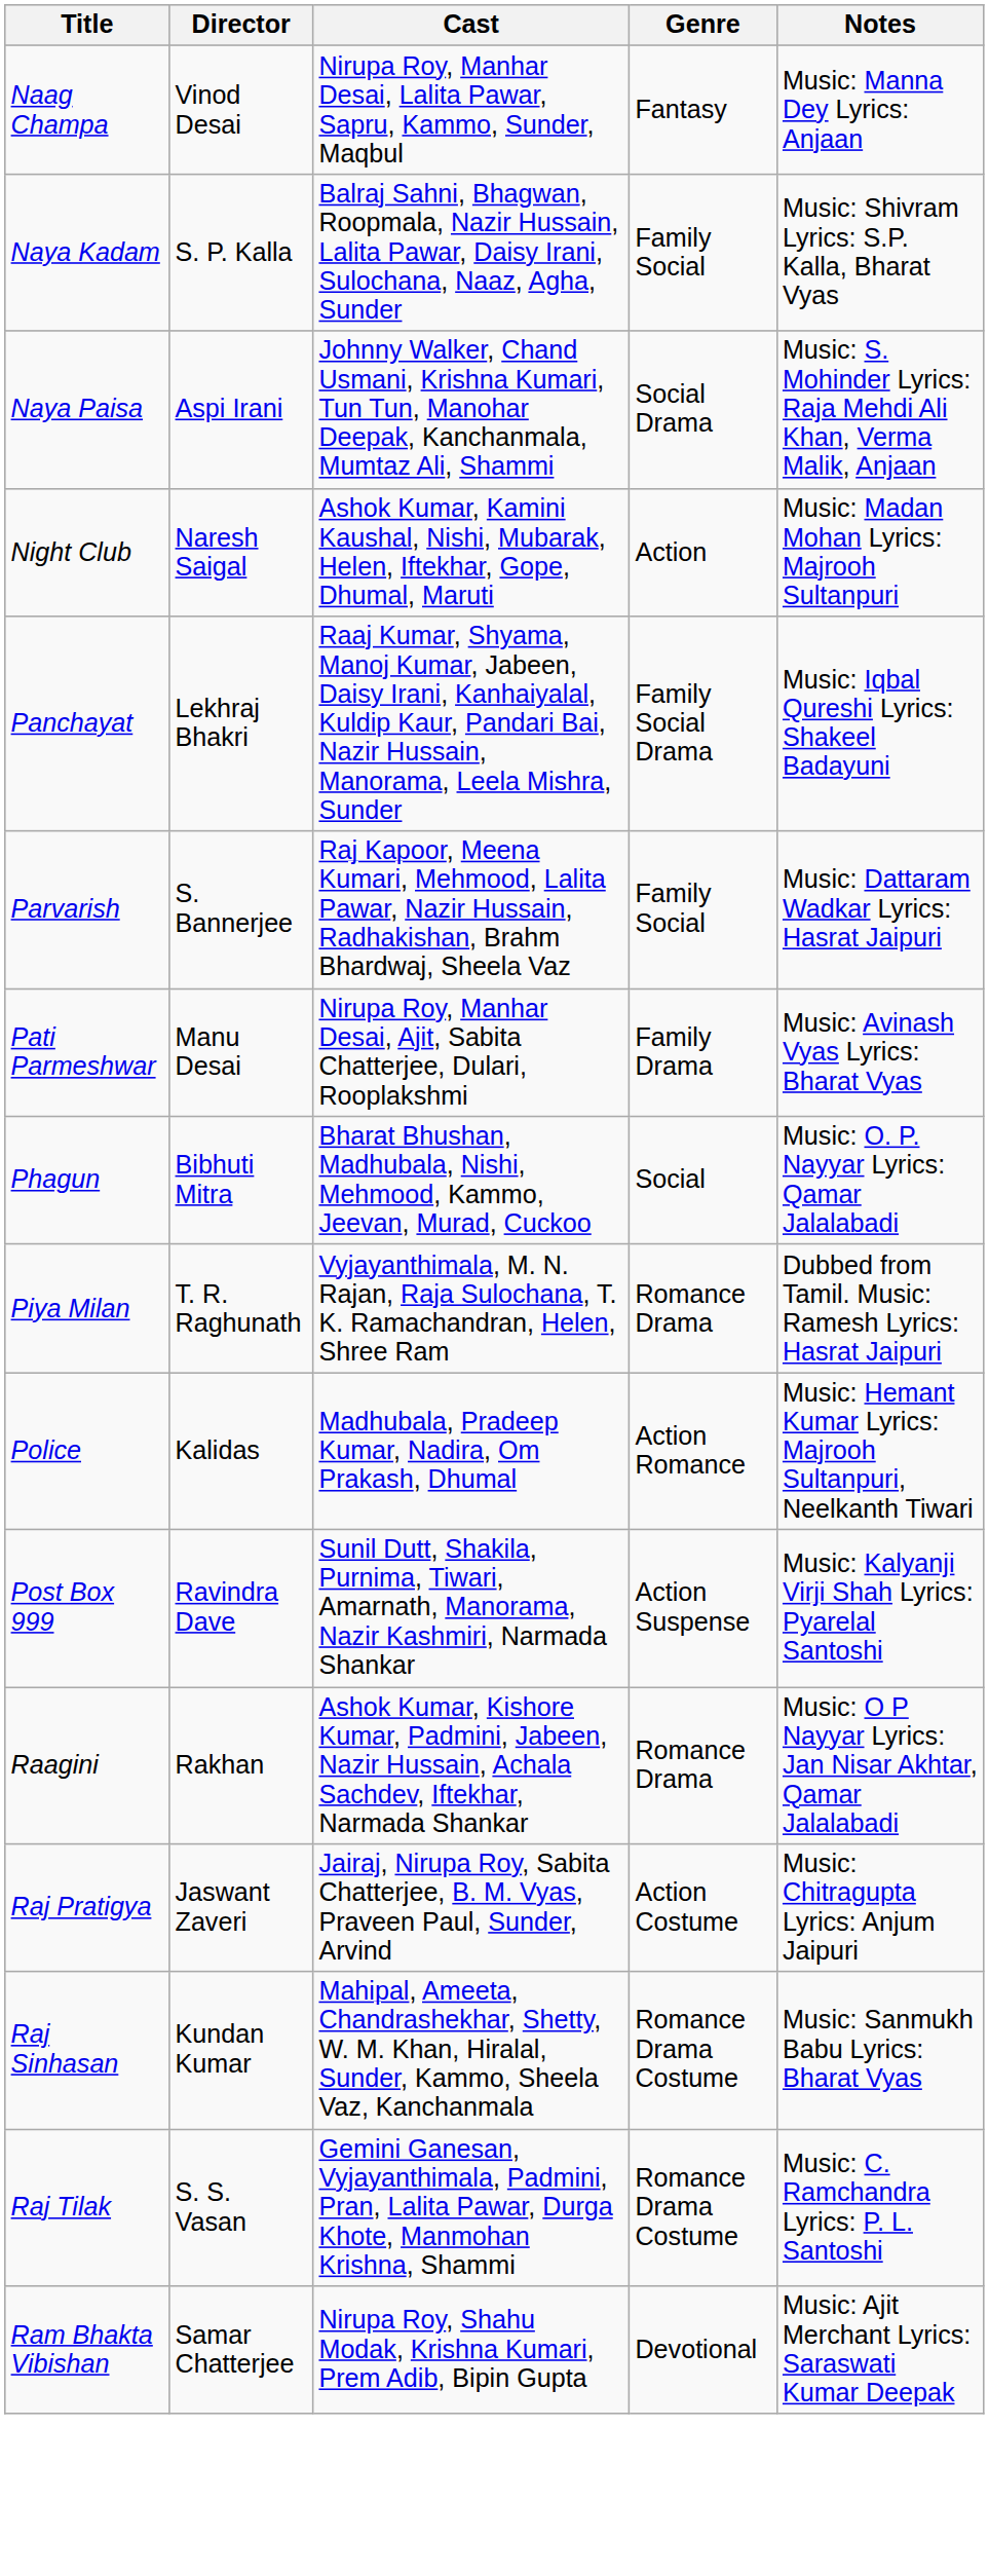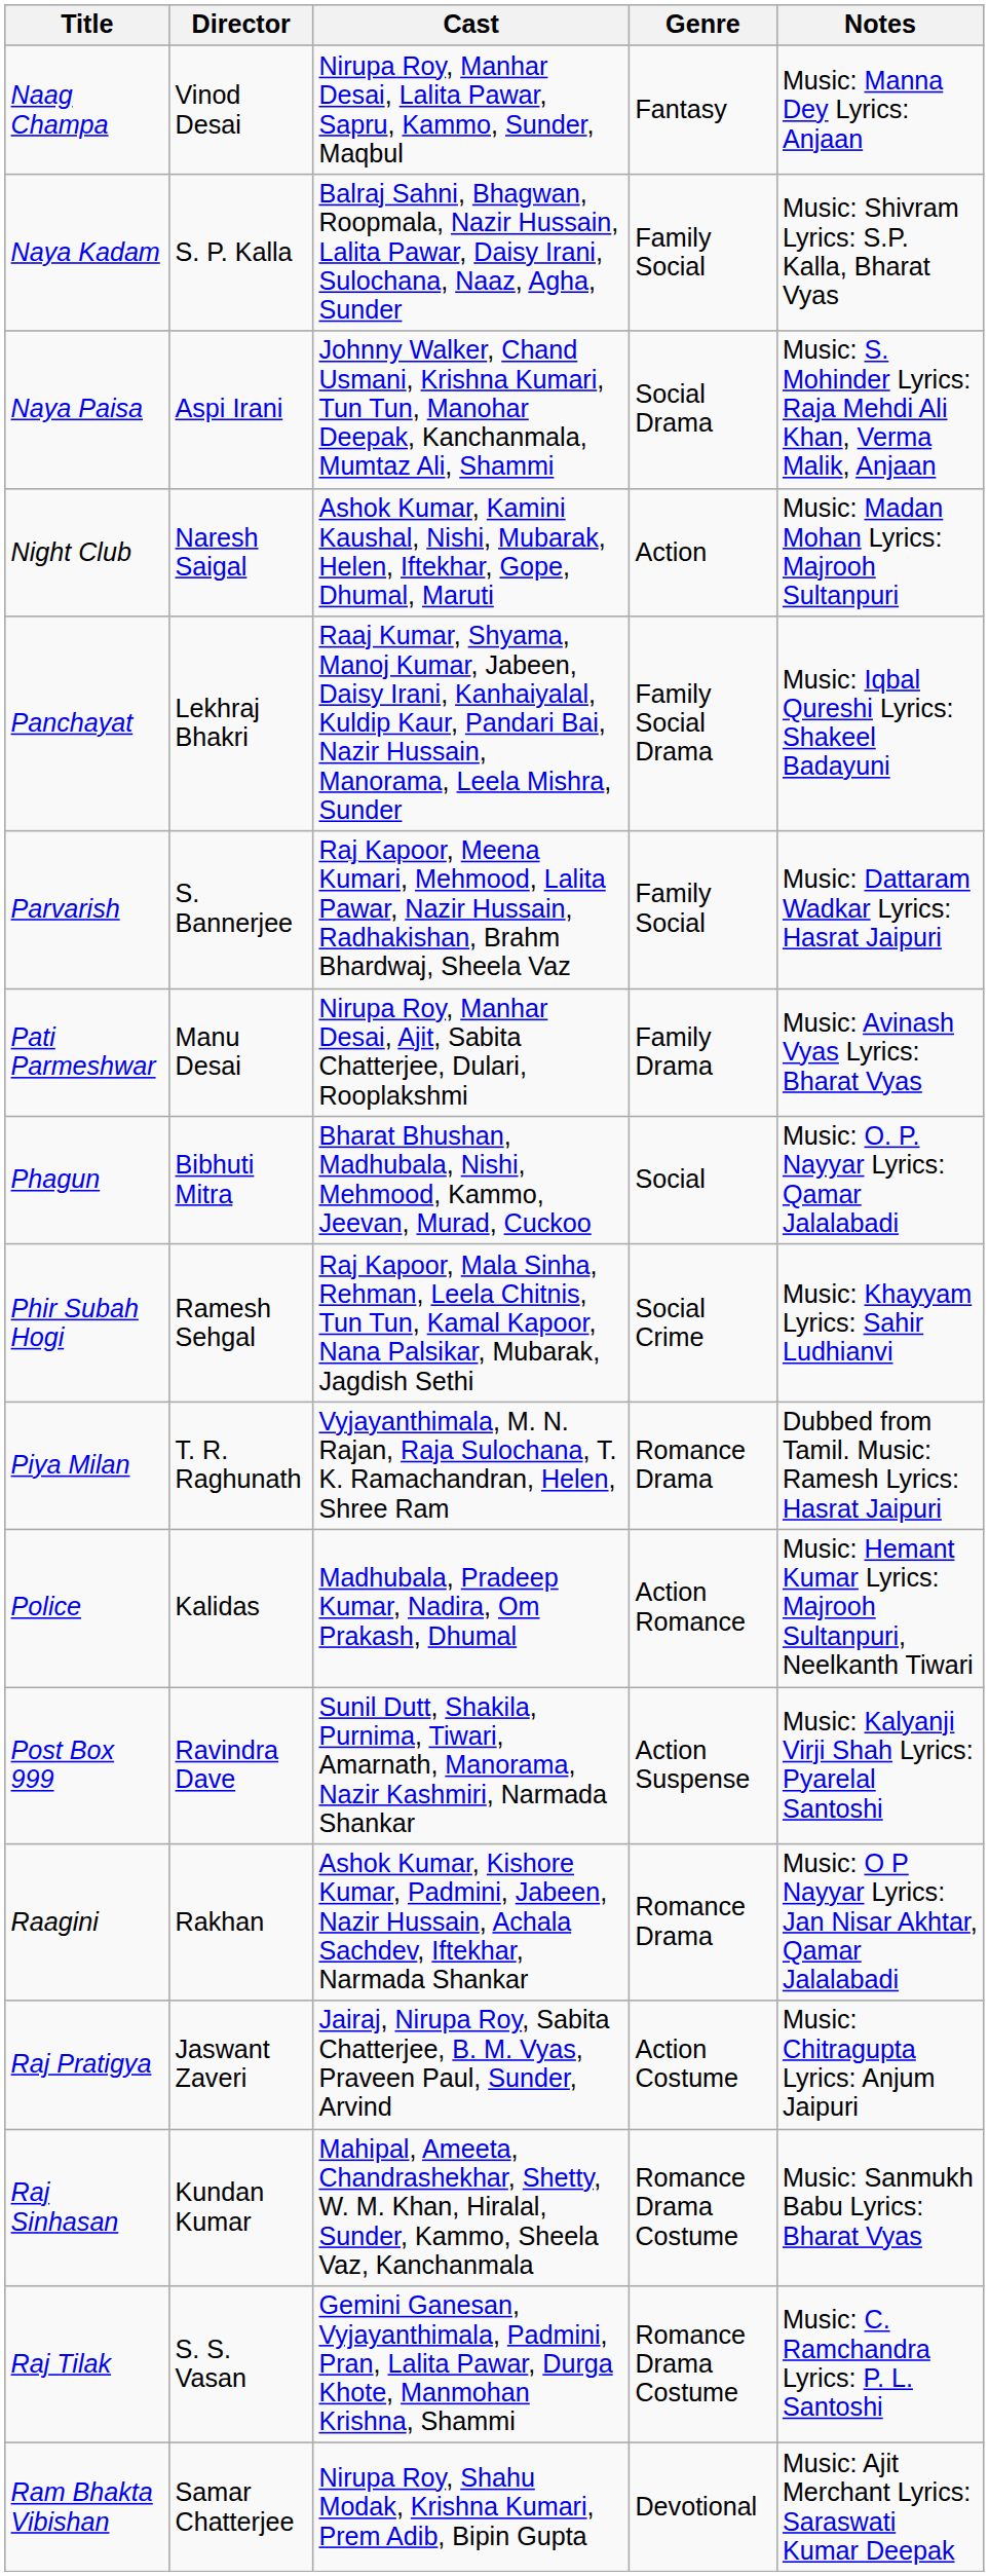 <table class="wikitable">
 <tr>
 <th>Title</th>
 <th>Director</th>
 <th>Cast</th>
 <th>Genre</th>
 <th>Notes</th>
 </tr>
 <tr>
 <td><em><a href='#'>Naag Champa</a></em></td>
 <td>Vinod Desai</td>
 <td><a href='#'>Nirupa Roy</a>, <a href='#'>Manhar Desai</a>, <a href='#'>Lalita Pawar</a>, <a href='#'>Sapru</a>, <a href='#'>Kammo</a>, <a href='#'>Sunder</a>, Maqbul</td>
 <td>Fantasy</td>
 <td>Music: <a href='#'>Manna Dey</a> Lyrics: <a href='#'>Anjaan</a></td>
 </tr>
 <tr>
 <td><em><a href='#'>Naya Kadam</a></em></td>
 <td>S. P. Kalla</td>
 <td><a href='#'>Balraj Sahni</a>, <a href='#'>Bhagwan</a>, Roopmala, <a href='#'>Nazir Hussain</a>, <a href='#'>Lalita Pawar</a>, <a href='#'>Daisy Irani</a>, <a href='#'>Sulochana</a>, <a href='#'>Naaz</a>, <a href='#'>Agha</a>, <a href='#'>Sunder</a></td>
 <td>Family Social</td>
 <td>Music: Shivram Lyrics: S.P. Kalla, Bharat Vyas</td>
 </tr>
 <tr>
 <td><em><a href='#'>Naya Paisa</a></em></td>
 <td><a href='#'>Aspi Irani</a></td>
 <td><a href='#'>Johnny Walker</a>, <a href='#'>Chand Usmani</a>, <a href='#'>Krishna Kumari</a>, <a href='#'>Tun Tun</a>, <a href='#'>Manohar Deepak</a>, Kanchanmala, <a href='#'>Mumtaz Ali</a>, <a href='#'>Shammi</a></td>
 <td>Social Drama</td>
 <td>Music: <a href='#'>S. Mohinder</a> Lyrics: <a href='#'>Raja Mehdi Ali Khan</a>, <a href='#'>Verma Malik</a>, <a href='#'>Anjaan</a></td>
 </tr>
 <tr>
 <td><em>Night Club</em></td>
 <td><a href='#'>Naresh Saigal</a></td>
 <td><a href='#'>Ashok Kumar</a>, <a href='#'>Kamini Kaushal</a>, <a href='#'>Nishi</a>, <a href='#'>Mubarak</a>,  <a href='#'>Helen</a>, <a href='#'>Iftekhar</a>, <a href='#'>Gope</a>, <a href='#'>Dhumal</a>, <a href='#'>Maruti</a></td>
 <td>Action</td>
 <td>Music: <a href='#'>Madan Mohan</a> Lyrics: <a href='#'>Majrooh Sultanpuri</a></td>
 </tr>
 <tr>
 <td><em><a href='#'>Panchayat</a></em></td>
 <td>Lekhraj Bhakri</td>
 <td><a href='#'>Raaj Kumar</a>, <a href='#'>Shyama</a>, <a href='#'>Manoj Kumar</a>, Jabeen, <a href='#'>Daisy Irani</a>, <a href='#'>Kanhaiyalal</a>, <a href='#'>Kuldip Kaur</a>, <a href='#'>Pandari Bai</a>, <a href='#'>Nazir Hussain</a>, <a href='#'>Manorama</a>, <a href='#'>Leela Mishra</a>, <a href='#'>Sunder</a></td>
 <td>Family Social Drama</td>
 <td>Music: <a href='#'>Iqbal Qureshi</a> Lyrics: <a href='#'>Shakeel Badayuni</a></td>
 </tr>
 <tr>
 <td><em><a href='#'>Parvarish</a></em></td>
 <td>S. Bannerjee</td>
 <td><a href='#'>Raj Kapoor</a>, <a href='#'>Meena Kumari</a>, <a href='#'>Mehmood</a>, <a href='#'>Lalita Pawar</a>, <a href='#'>Nazir Hussain</a>, <a href='#'>Radhakishan</a>, Brahm Bhardwaj, Sheela Vaz</td>
 <td>Family Social</td>
 <td>Music: <a href='#'>Dattaram Wadkar</a> Lyrics: <a href='#'>Hasrat Jaipuri</a></td>
 </tr>
 <tr>
 <td><em><a href='#'>Pati Parmeshwar</a></em></td>
 <td>Manu Desai</td>
 <td><a href='#'>Nirupa Roy</a>, <a href='#'>Manhar Desai</a>, <a href='#'>Ajit</a>, Sabita Chatterjee, Dulari, Rooplakshmi</td>
 <td>Family Drama</td>
 <td>Music: <a href='#'>Avinash Vyas</a> Lyrics: <a href='#'>Bharat Vyas</a></td>
 </tr>
 <tr>
 <td><em><a href='#'>Phagun</a></em></td>
 <td><a href='#'>Bibhuti Mitra</a></td>
 <td><a href='#'>Bharat Bhushan</a>, <a href='#'>Madhubala</a>, <a href='#'>Nishi</a>, <a href='#'>Mehmood</a>, Kammo, <a href='#'>Jeevan</a>, <a href='#'>Murad</a>, <a href='#'>Cuckoo</a></td>
 <td>Social</td>
 <td>Music: <a href='#'>O. P. Nayyar</a> Lyrics: <a href='#'>Qamar Jalalabadi</a></td>
 </tr>
 <tr>
+<td><em><a href='#'>Phir Subah Hogi</a></em></td>
+<td>Ramesh Sehgal</td>
+<td><a href='#'>Raj Kapoor</a>, <a href='#'>Mala Sinha</a>, <a href='#'>Rehman</a>, <a href='#'>Leela Chitnis</a>, <a href='#'>Tun Tun</a>, <a href='#'>Kamal Kapoor</a>, <a href='#'>Nana Palsikar</a>, Mubarak, Jagdish Sethi</td>
+<td>Social Crime</td>
+<td>Music: <a href='#'>Khayyam</a> Lyrics: <a href='#'>Sahir Ludhianvi</a></td>
+</tr>
+<tr>
 <td><em><a href='#'>Piya Milan</a></em></td>
 <td>T. R. Raghunath</td>
 <td><a href='#'>Vyjayanthimala</a>, M. N. Rajan, <a href='#'>Raja Sulochana</a>, T. K. Ramachandran, <a href='#'>Helen</a>, Shree Ram</td>
 <td>Romance Drama</td>
 <td>Dubbed from Tamil. Music: Ramesh Lyrics: <a href='#'>Hasrat Jaipuri</a></td>
 </tr>
 <tr>
 <td><em><a href='#'>Police</a></em></td>
 <td>Kalidas</td>
 <td><a href='#'>Madhubala</a>, <a href='#'>Pradeep Kumar</a>, <a href='#'>Nadira</a>, <a href='#'>Om Prakash</a>, <a href='#'>Dhumal</a></td>
 <td>Action Romance</td>
 <td>Music: <a href='#'>Hemant Kumar</a> Lyrics: <a href='#'>Majrooh Sultanpuri</a>, Neelkanth Tiwari</td>
 </tr>
 <tr>
 <td><em><a href='#'>Post Box 999</a></em></td>
 <td><a href='#'>Ravindra Dave</a></td>
 <td><a href='#'>Sunil Dutt</a>, <a href='#'>Shakila</a>, <a href='#'>Purnima</a>, <a href='#'>Tiwari</a>, Amarnath, <a href='#'>Manorama</a>, <a href='#'>Nazir Kashmiri</a>, Narmada Shankar</td>
 <td>Action Suspense</td>
 <td>Music: <a href='#'>Kalyanji Virji Shah</a> Lyrics: <a href='#'>Pyarelal Santoshi</a></td>
 </tr>
 <tr>
 <td><em>Raagini</em></td>
 <td>Rakhan</td>
 <td><a href='#'>Ashok Kumar</a>, <a href='#'>Kishore Kumar</a>, <a href='#'>Padmini</a>, <a href='#'>Jabeen</a>, <a href='#'>Nazir Hussain</a>, <a href='#'>Achala Sachdev</a>, <a href='#'>Iftekhar</a>, Narmada Shankar</td>
 <td>Romance Drama</td>
 <td>Music: <a href='#'>O P Nayyar</a> Lyrics: <a href='#'>Jan Nisar Akhtar</a>, <a href='#'>Qamar Jalalabadi</a></td>
 </tr>
 <tr>
 <td><em><a href='#'>Raj Pratigya</a></em></td>
 <td>Jaswant Zaveri</td>
 <td><a href='#'>Jairaj</a>, <a href='#'>Nirupa Roy</a>, Sabita Chatterjee, <a href='#'>B. M. Vyas</a>, Praveen Paul, <a href='#'>Sunder</a>, Arvind</td>
 <td>Action Costume</td>
 <td>Music: <a href='#'>Chitragupta</a> Lyrics: Anjum Jaipuri</td>
 </tr>
 <tr>
 <td><em><a href='#'>Raj Sinhasan</a></em></td>
 <td>Kundan Kumar</td>
 <td><a href='#'>Mahipal</a>, <a href='#'>Ameeta</a>, <a href='#'>Chandrashekhar</a>, <a href='#'>Shetty</a>, W. M. Khan, Hiralal, <a href='#'>Sunder</a>, Kammo, Sheela Vaz, Kanchanmala</td>
 <td>Romance Drama Costume</td>
 <td>Music: Sanmukh Babu Lyrics: <a href='#'>Bharat Vyas</a></td>
 </tr>
 <tr>
 <td><em><a href='#'>Raj Tilak</a></em></td>
 <td>S. S. Vasan</td>
 <td><a href='#'>Gemini Ganesan</a>, <a href='#'>Vyjayanthimala</a>, <a href='#'>Padmini</a>, <a href='#'>Pran</a>, <a href='#'>Lalita Pawar</a>, <a href='#'>Durga Khote</a>, <a href='#'>Manmohan Krishna</a>, Shammi</td>
 <td>Romance Drama Costume</td>
 <td>Music: <a href='#'>C. Ramchandra</a> Lyrics: <a href='#'>P. L. Santoshi</a></td>
 </tr>
 <tr>
 <td><em><a href='#'>Ram Bhakta Vibishan</a></em></td>
 <td>Samar Chatterjee</td>
 <td><a href='#'>Nirupa Roy</a>, <a href='#'>Shahu Modak</a>, <a href='#'>Krishna Kumari</a>, <a href='#'>Prem Adib</a>, Bipin Gupta</td>
 <td>Devotional</td>
 <td>Music: Ajit Merchant Lyrics: <a href='#'>Saraswati Kumar Deepak</a></td>
 </tr>
 </table>
